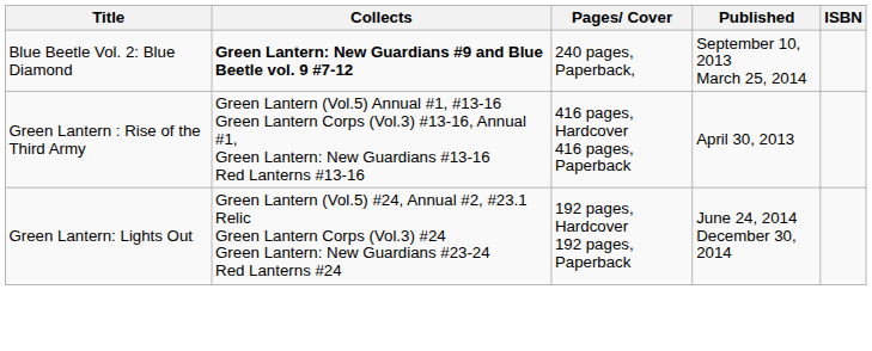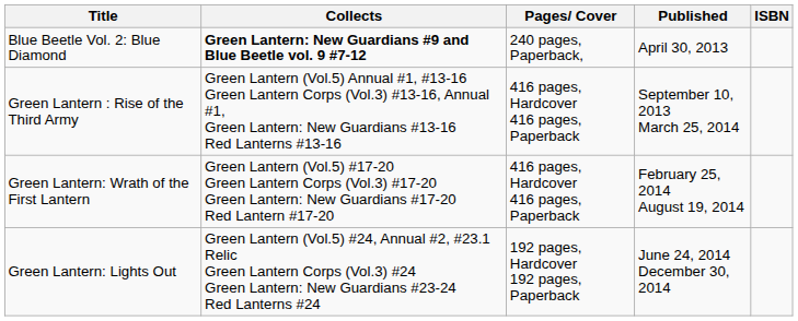 <table class="wikitable">
 <tr>
 <th>Title</th>
 <th>Collects</th>
 <th>Pages/ Cover</th>
 <th>Published</th>
 <th>ISBN</th>
 </tr>
 <tr>
 <td>Blue Beetle Vol. 2: Blue Diamond</td>
 <td><strong>Green Lantern: New Guardians #9 and Blue Beetle vol. 9 #7-12</strong></td>
 <td>240 pages, Paperback,</td>
-<td>September 10, 2013<br>March 25, 2014</td>
+<td>April 30, 2013</td>
 <td></td>
 </tr>
 <tr>
 <td>Green Lantern : Rise of the Third Army</td>
 <td>Green Lantern (Vol.5) Annual #1, #13-16<br>Green Lantern Corps (Vol.3) #13-16, Annual #1,<br>Green Lantern: New Guardians #13-16<br>Red Lanterns #13-16</td>
 <td>416 pages, Hardcover<br>416 pages, Paperback</td>
-<td>April 30, 2013</td>
+<td>September 10, 2013<br>March 25, 2014</td>
+<td><br></td>
+</tr>
+<tr>
+<td>Green Lantern: Wrath of the First Lantern</td>
+<td>Green Lantern (Vol.5) #17-20<br>Green Lantern Corps (Vol.3) #17-20<br>Green Lantern: New Guardians #17-20<br>Red Lantern #17-20</td>
+<td>416 pages, Hardcover<br>416 pages, Paperback</td>
+<td>February 25, 2014<br>August 19, 2014</td>
 <td><br></td>
 </tr>
 <tr>
 <td>Green Lantern: Lights Out</td>
 <td>Green Lantern (Vol.5) #24, Annual #2, #23.1 Relic<br>Green Lantern Corps (Vol.3) #24<br>Green Lantern: New Guardians #23-24<br>Red Lanterns #24</td>
 <td>192 pages, Hardcover<br>192 pages, Paperback</td>
 <td>June 24, 2014<br>December 30, 2014</td>
 <td><br></td>
 </tr>
 </table>
